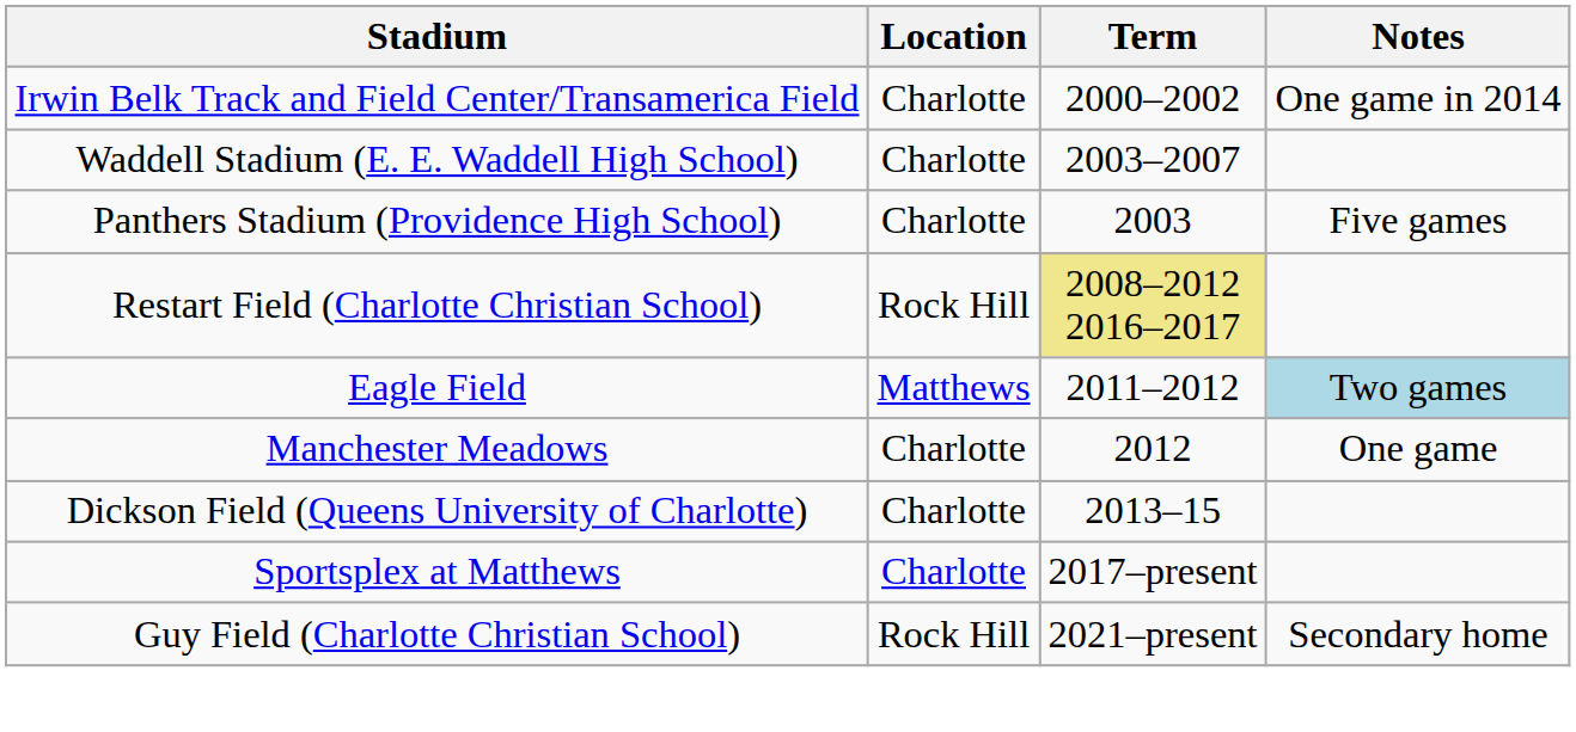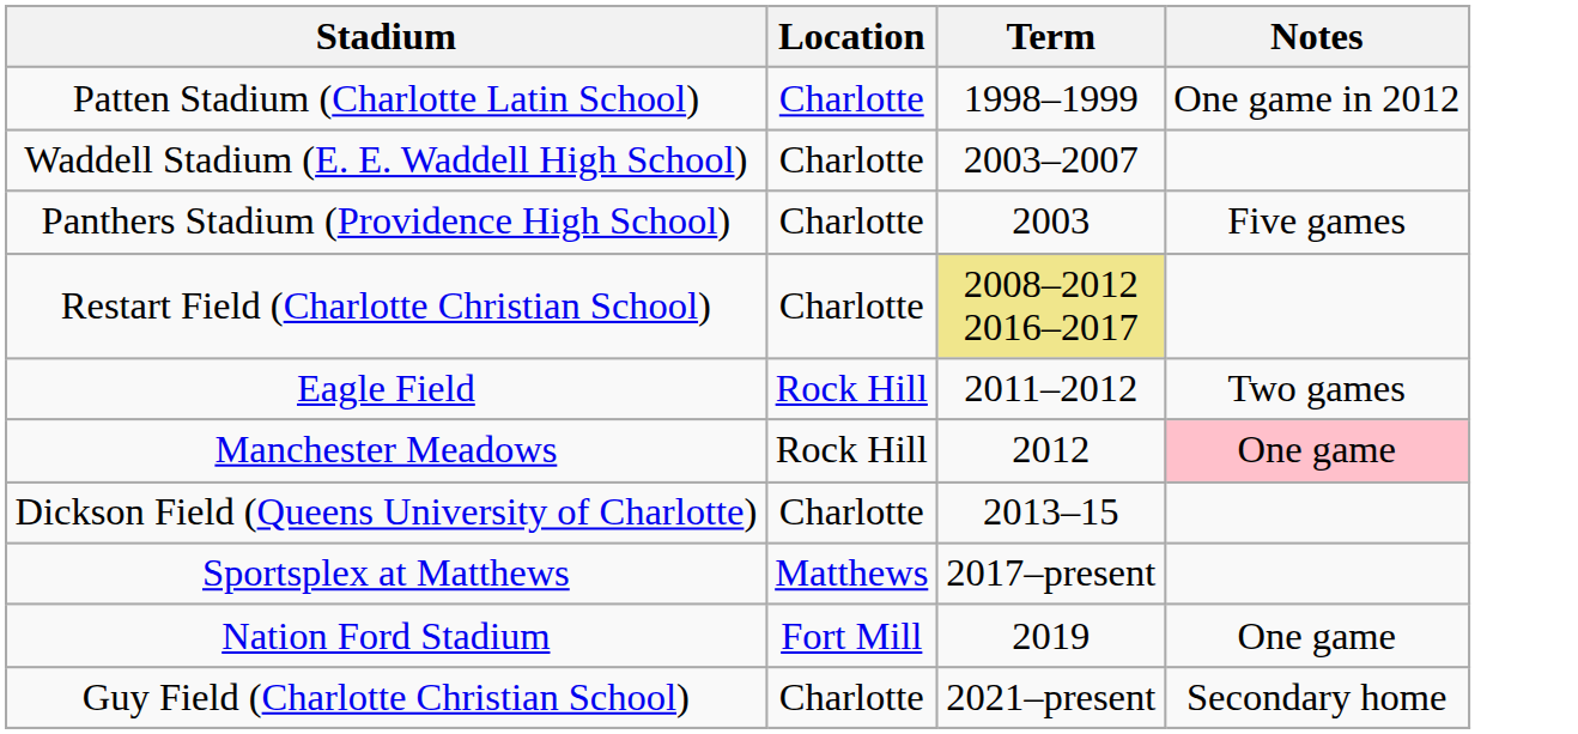 <table class="wikitable" style="text-align:center">
 <tr>
 <th>Stadium</th>
 <th>Location</th>
 <th>Term</th>
 <th>Notes</th>
 </tr>
 <tr>
-<td><a href='#'>Irwin Belk Track and Field Center/Transamerica Field</a></td>
-<td>Charlotte</td>
-<td>2000–2002</td>
-<td>One game in 2014</td>
+<td>Patten Stadium (<a href='#'>Charlotte Latin School</a>)</td>
+<td><a href='#'>Charlotte</a></td>
+<td>1998–1999</td>
+<td>One game in 2012</td>
 </tr>
 <tr>
 <td>Waddell Stadium (<a href='#'>E. E. Waddell High School</a>)</td>
 <td>Charlotte</td>
 <td>2003–2007</td>
 <td></td>
 </tr>
 <tr>
 <td>Panthers Stadium (<a href='#'>Providence High School</a>)</td>
 <td>Charlotte</td>
 <td>2003</td>
 <td>Five games</td>
 </tr>
 <tr>
 <td>Restart Field (<a href='#'>Charlotte Christian School</a>)</td>
-<td>Rock Hill</td>
+<td>Charlotte</td>
 <td style="background: khaki;">2008–2012 <br> 2016–2017</td>
 <td></td>
 </tr>
 <tr>
 <td><a href='#'>Eagle Field</a></td>
-<td><a href='#'>Matthews</a></td>
+<td><a href='#'>Rock Hill</a></td>
 <td>2011–2012</td>
-<td style="background: lightblue;">Two games</td>
+<td>Two games</td>
 </tr>
 <tr>
 <td><a href='#'>Manchester Meadows</a></td>
-<td>Charlotte</td>
+<td>Rock Hill</td>
 <td>2012</td>
-<td>One game</td>
+<td style="background: pink;">One game</td>
 </tr>
 <tr>
 <td>Dickson Field (<a href='#'>Queens University of Charlotte</a>)</td>
 <td>Charlotte</td>
 <td>2013–15</td>
 <td></td>
 </tr>
 <tr>
 <td><a href='#'>Sportsplex at Matthews</a></td>
-<td><a href='#'>Charlotte</a></td>
+<td><a href='#'>Matthews</a></td>
 <td>2017–present</td>
 <td></td>
 </tr>
 <tr>
+<td><a href='#'>Nation Ford Stadium</a></td>
+<td><a href='#'>Fort Mill</a></td>
+<td>2019</td>
+<td>One game</td>
+</tr>
+<tr>
 <td>Guy Field (<a href='#'>Charlotte Christian School</a>)</td>
-<td>Rock Hill</td>
+<td>Charlotte</td>
 <td>2021–present</td>
 <td>Secondary home</td>
 </tr>
 </table>
